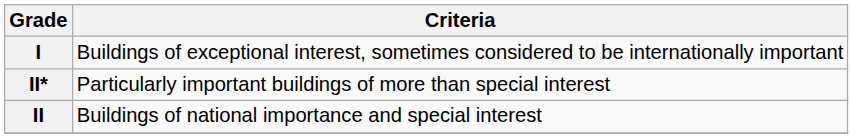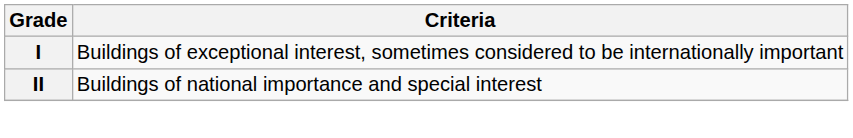 <table class="wikitable">
 <tr>
 <th scope="col">Grade</th>
 <th scope="col">Criteria</th>
 </tr>
 <tr>
 <th scope="row" >I</th>
 <td>Buildings of exceptional interest, sometimes considered to be internationally important</td>
 </tr>
 <tr>
-<th scope="row" >II*</th>
-<td>Particularly important buildings of more than special interest</td>
-</tr>
-<tr>
 <th scope="row" >II</th>
 <td>Buildings of national importance and special interest</td>
 </tr>
 <tr>
 </tr>
 </table>
